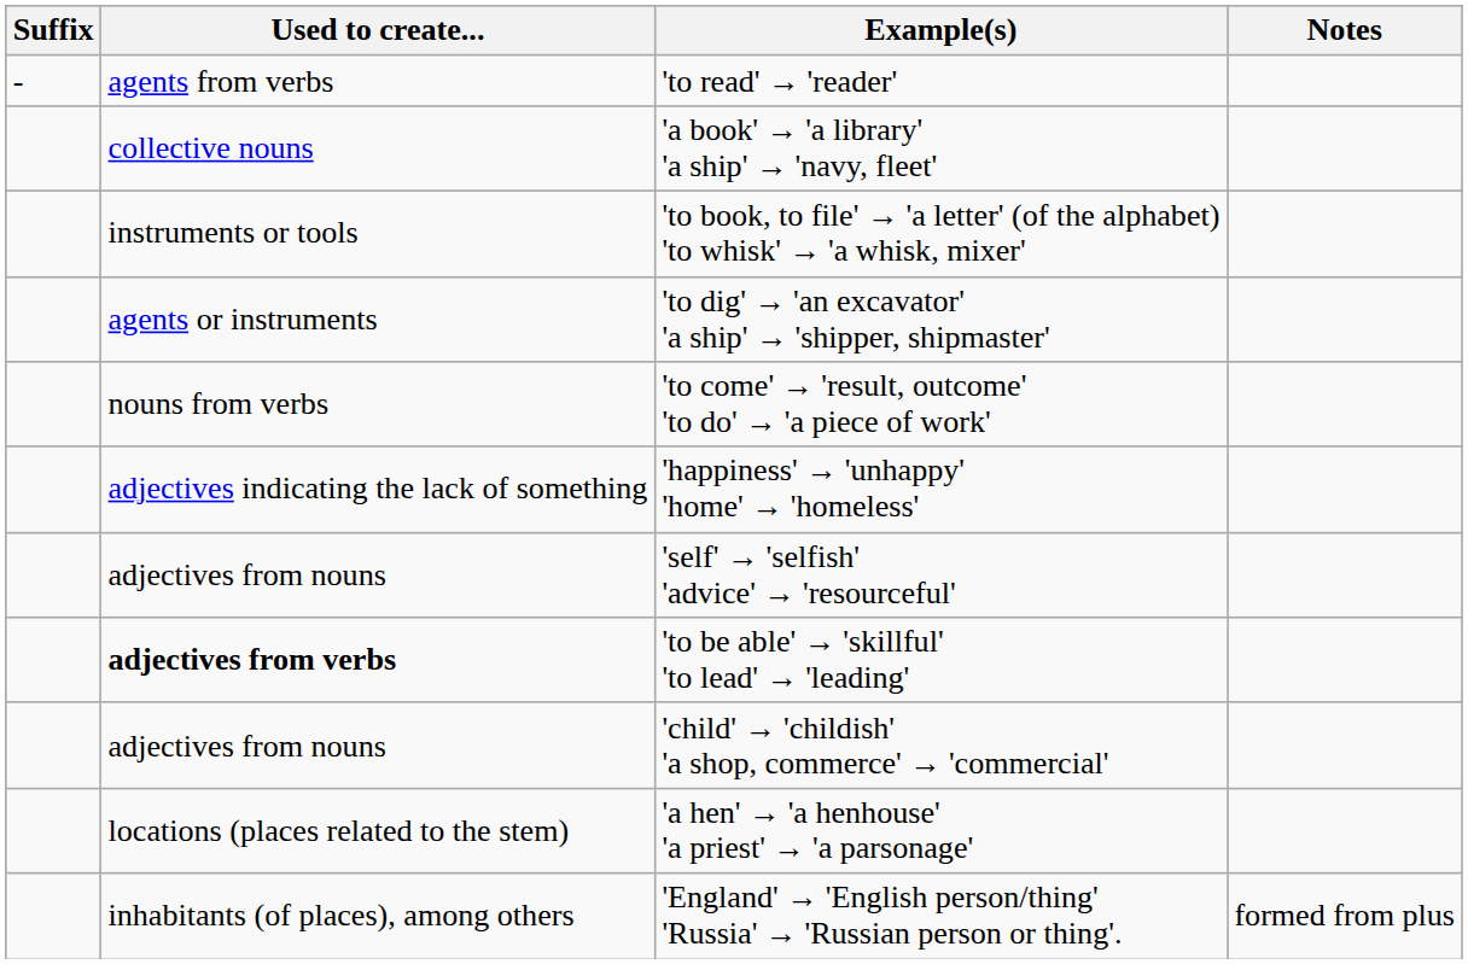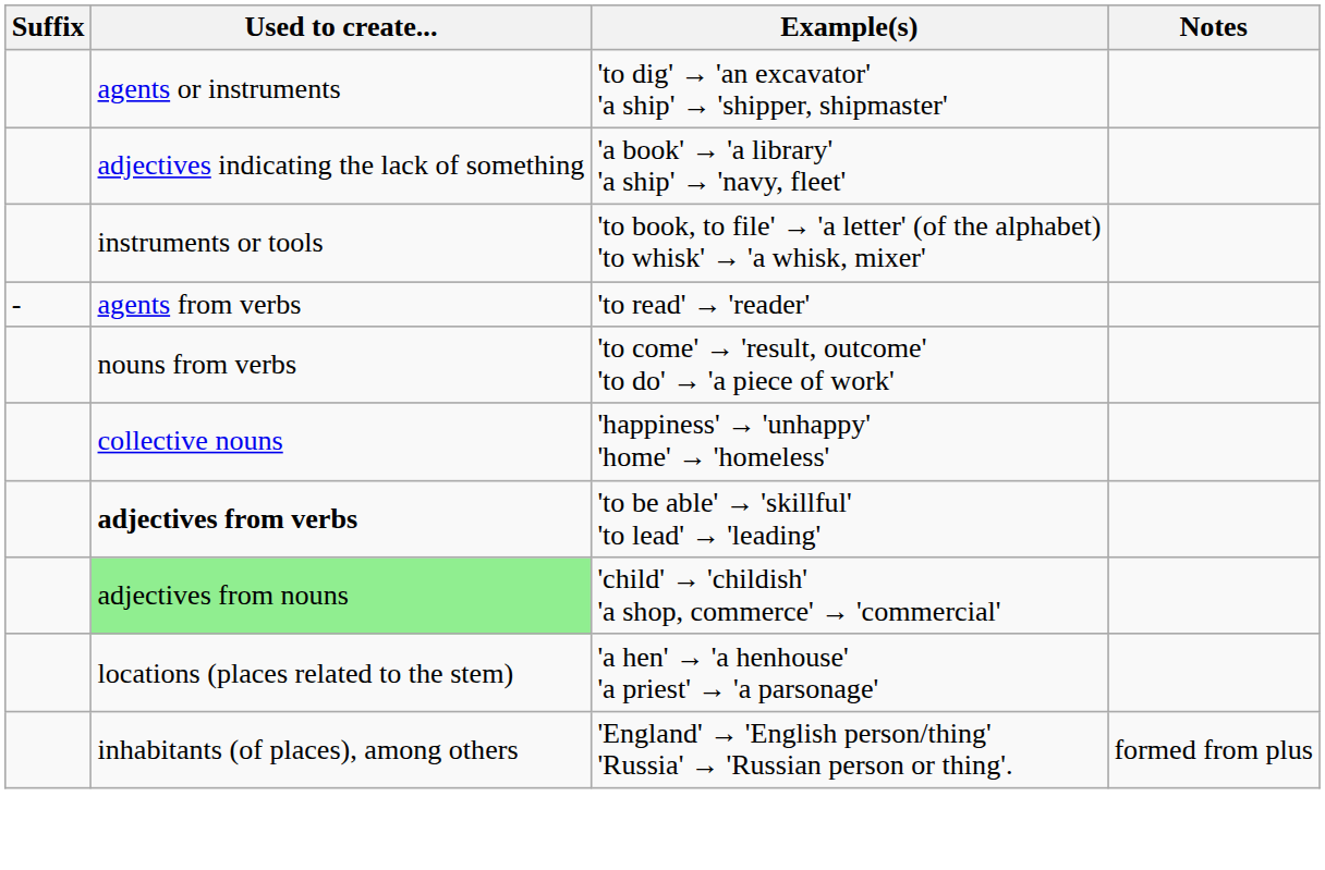 <table class="wikitable">
 <tr>
 <th>Suffix</th>
 <th>Used to create...</th>
 <th>Example(s)</th>
 <th>Notes</th>
 </tr>
 <tr>
-<td>-</td>
-<td><a href='#'>agents</a> from verbs</td>
-<td> 'to read' →  'reader'</td>
+<td></td>
+<td><a href='#'>agents</a> or instruments</td>
+<td> 'to dig' →  'an excavator'<br> 'a ship' →  'shipper, shipmaster'</td>
 <td></td>
 </tr>
 <tr>
 <td></td>
-<td><a href='#'>collective nouns</a></td>
+<td><a href='#'>adjectives</a> indicating the lack of something</td>
 <td> 'a book' →  'a library'<br> 'a ship' →  'navy, fleet'</td>
 <td></td>
 </tr>
 <tr>
 <td></td>
 <td>instruments or tools</td>
 <td> 'to book, to file' →  'a letter' (of the alphabet)<br> 'to whisk' →  'a whisk, mixer'</td>
 <td></td>
 </tr>
 <tr>
-<td></td>
-<td><a href='#'>agents</a> or instruments</td>
-<td> 'to dig' →  'an excavator'<br> 'a ship' →  'shipper, shipmaster'</td>
+<td>-</td>
+<td><a href='#'>agents</a> from verbs</td>
+<td> 'to read' →  'reader'</td>
 <td></td>
 </tr>
 <tr>
 <td></td>
 <td> nouns from verbs</td>
 <td> 'to come' →  'result, outcome'<br> 'to do' →  'a piece of work'</td>
 <td></td>
 </tr>
 <tr>
 <td></td>
-<td><a href='#'>adjectives</a> indicating the lack of something</td>
+<td><a href='#'>collective nouns</a></td>
 <td> 'happiness' →  'unhappy'<br> 'home' →  'homeless'</td>
-<td></td>
-</tr>
-<tr>
-<td></td>
-<td>adjectives from nouns</td>
-<td> 'self' →  'selfish'<br> 'advice' →  'resourceful'</td>
 <td></td>
 </tr>
 <tr>
 <td></td>
 <td><strong>adjectives from verbs</strong></td>
 <td> 'to be able' →  'skillful'<br> 'to lead' →  'leading'</td>
 <td></td>
 </tr>
 <tr>
 <td></td>
-<td>adjectives from nouns</td>
+<td style="background: lightgreen;">adjectives from nouns</td>
 <td> 'child' →  'childish'<br> 'a shop, commerce' →  'commercial'</td>
 <td></td>
 </tr>
 <tr>
 <td></td>
 <td>locations (places related to the stem)</td>
 <td> 'a hen' →  'a henhouse'<br> 'a priest' →  'a parsonage'</td>
 <td></td>
 </tr>
 <tr>
 <td></td>
 <td>inhabitants (of places), among others</td>
 <td> 'England' →  'English person/thing'<br> 'Russia' →  'Russian person or thing'.</td>
 <td>formed from  plus </td>
 </tr>
 </table>
